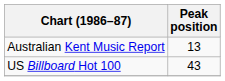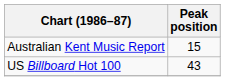 <table class="wikitable sortable">
 <tr>
 <th>Chart (1986–87)</th>
 <th>Peak<br>position</th>
 </tr>
 <tr>
 <td>Australian <a href='#'>Kent Music Report</a></td>
-<td style="text-align:center;">13</td>
+<td style="text-align:center;">15</td>
 </tr>
 <tr>
 <td>US <a href='#'><em>Billboard</em> Hot 100</a></td>
 <td style="text-align:center;">43</td>
 </tr>
 <tr>
 </tr>
 </table>
